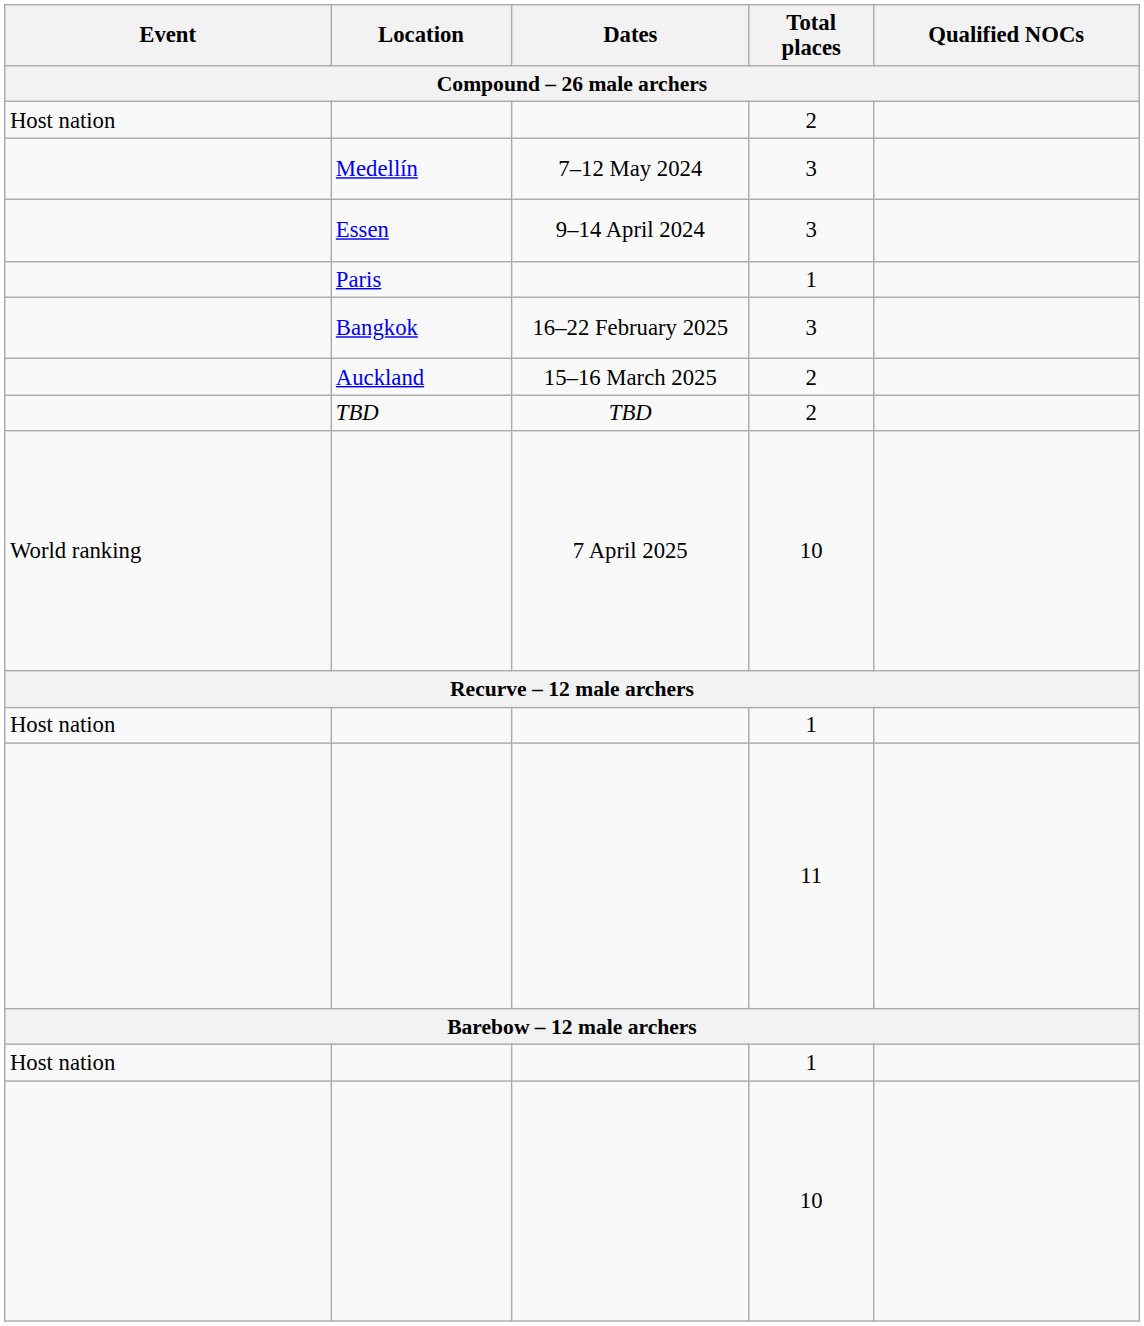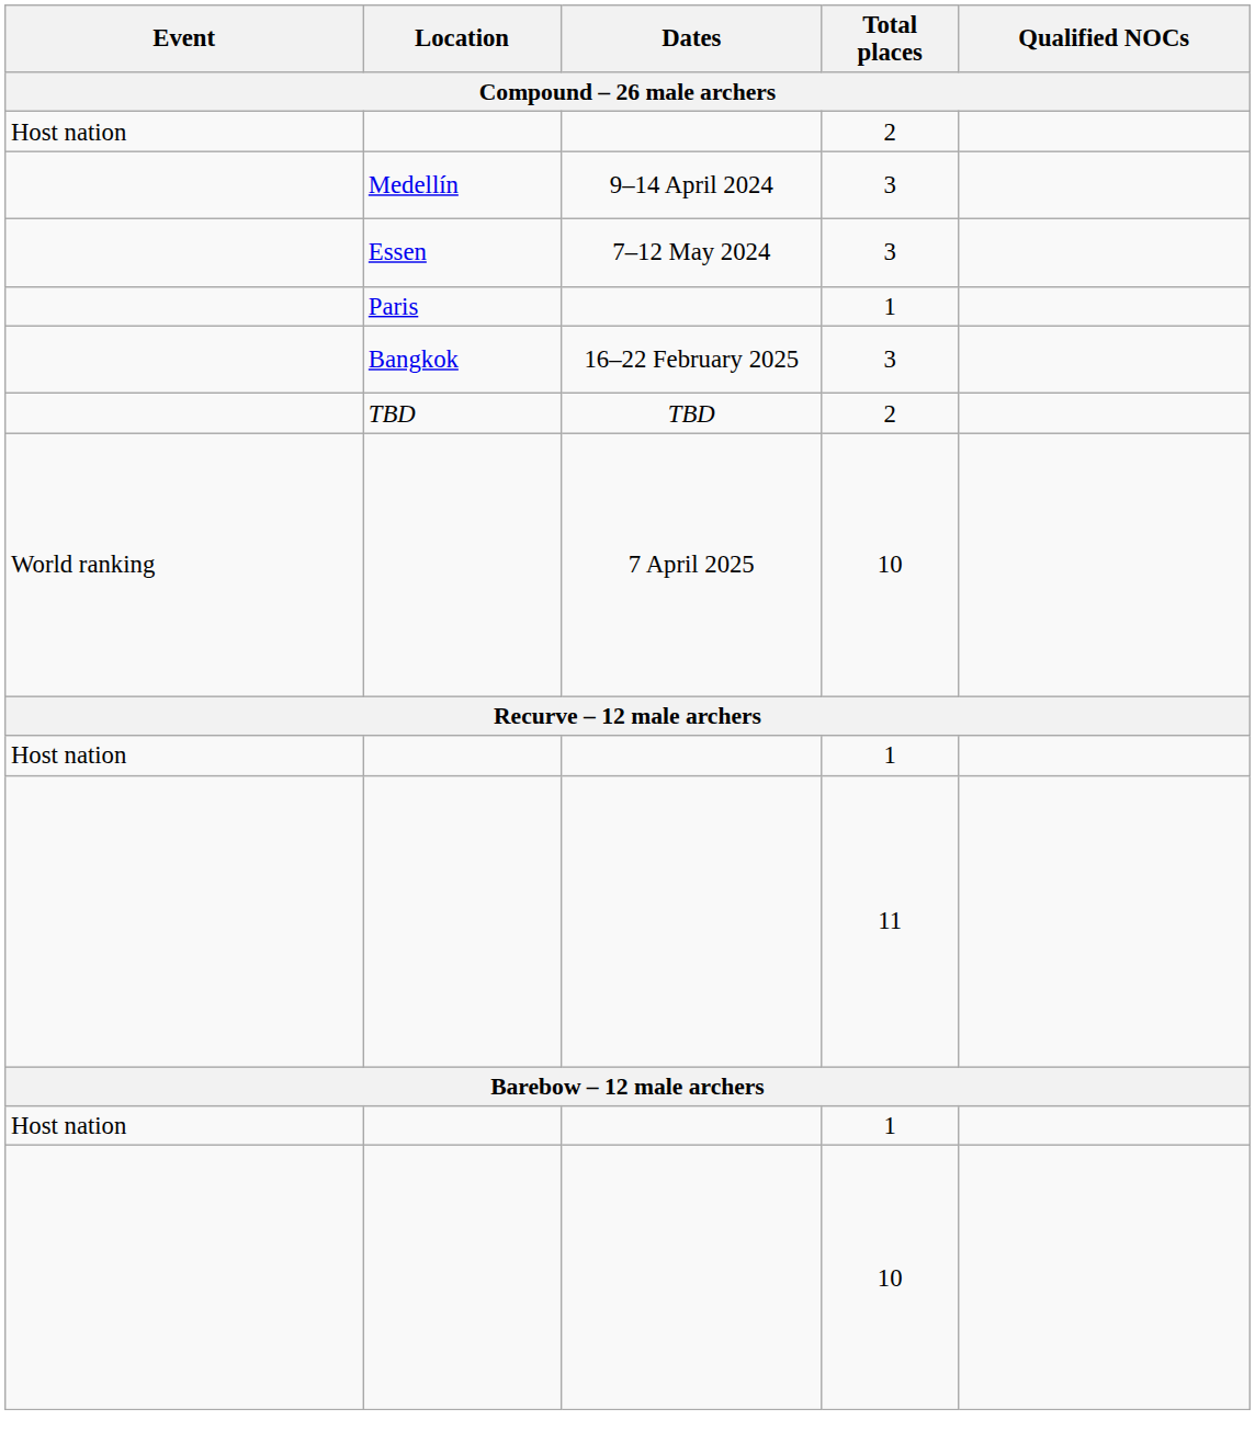 <table class="wikitable" width=800>
 <tr>
 <th>Event</th>
 <th width=120>Location</th>
 <th width=160>Dates</th>
 <th width=80>Total places</th>
 <th width=180>Qualified NOCs</th>
 </tr>
 <tr style="font-size:95%;">
 <th colspan=5>Compound – 26 male archers</th>
 </tr>
 <tr>
 <td>Host nation</td>
 <td></td>
 <td></td>
 <td align="center">2</td>
 <td></td>
 </tr>
 <tr>
 <td></td>
 <td> <a href='#'>Medellín</a></td>
-<td align="center">7–12 May 2024</td>
+<td align="center">9–14 April 2024</td>
 <td align="center">3</td>
 <td><br><br></td>
 </tr>
 <tr>
 <td></td>
 <td> <a href='#'>Essen</a></td>
-<td align="center">9–14 April 2024</td>
+<td align="center">7–12 May 2024</td>
 <td align="center">3</td>
 <td><br><br></td>
 </tr>
 <tr>
 <td></td>
 <td> <a href='#'>Paris</a></td>
 <td align="center"></td>
 <td align="center">1</td>
 <td></td>
 </tr>
 <tr>
 <td></td>
 <td> <a href='#'>Bangkok</a></td>
 <td align="center">16–22 February 2025</td>
 <td align="center">3</td>
 <td><br><br></td>
-</tr>
-<tr>
-<td></td>
-<td> <a href='#'>Auckland</a></td>
-<td align="center">15–16 March 2025</td>
-<td align="center">2</td>
-<td><br></td>
 </tr>
 <tr>
 <td></td>
 <td><em>TBD</em></td>
 <td align="center"><em>TBD</em></td>
 <td align="center">2</td>
 <td><br></td>
 </tr>
 <tr>
 <td {{nowrap>World ranking</td>
 <td></td>
 <td align="center">7 April 2025</td>
 <td align="center">10</td>
 <td><br><br><br><br><br><br><br><br><br></td>
 </tr>
 <tr style="font-size:95%;">
 <th colspan=5>Recurve – 12 male archers</th>
 </tr>
 <tr>
 <td>Host nation</td>
 <td></td>
 <td></td>
 <td align="center">1</td>
 <td></td>
 </tr>
 <tr>
 <td></td>
 <td></td>
 <td align="center"></td>
 <td align="center">11</td>
 <td><br><br><br><br><br><br><br><br><br><br></td>
 </tr>
 <tr style="font-size:95%;">
 <th colspan=5>Barebow – 12 male archers</th>
 </tr>
 <tr>
 <td>Host nation</td>
 <td></td>
 <td></td>
 <td align="center">1</td>
 <td></td>
 </tr>
 <tr>
 <td></td>
 <td></td>
 <td align="center"></td>
 <td align="center">10</td>
 <td><br><br><br><br><br><br><br><br><br></td>
 </tr>
 </table>
